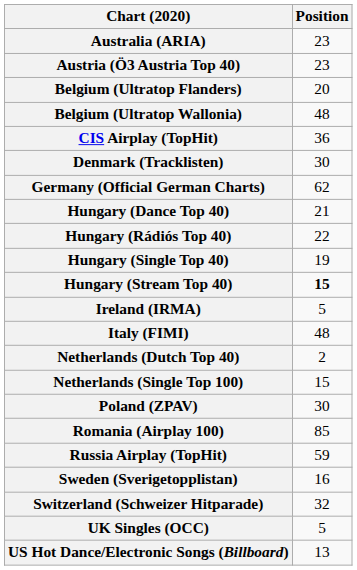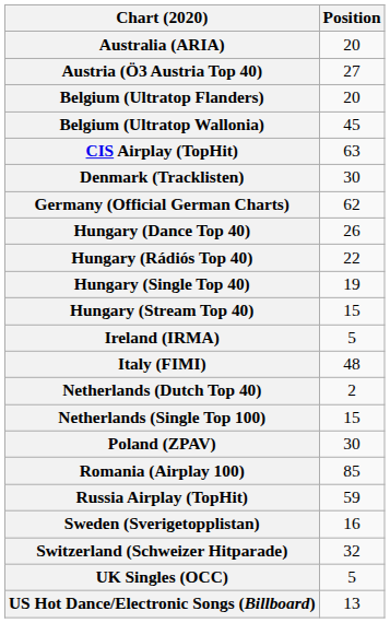 <table class="wikitable sortable plainrowheaders" style="text-align:center">
 <tr>
 <th scope="col">Chart (2020)</th>
 <th scope="col">Position</th>
 </tr>
 <tr>
 <th scope="row">Australia (ARIA)</th>
-<td>23</td>
+<td>20</td>
 </tr>
 <tr>
 <th scope="row">Austria (Ö3 Austria Top 40)</th>
-<td>23</td>
+<td>27</td>
 </tr>
 <tr>
 <th scope="row">Belgium (Ultratop Flanders)</th>
 <td>20</td>
 </tr>
 <tr>
 <th scope="row">Belgium (Ultratop Wallonia)</th>
-<td>48</td>
+<td>45</td>
 </tr>
 <tr>
 <th scope="row"><a href='#'>CIS</a> Airplay (TopHit)</th>
-<td>36</td>
+<td>63</td>
 </tr>
 <tr>
 <th scope="row">Denmark (Tracklisten)</th>
 <td>30</td>
 </tr>
 <tr>
 <th scope="row">Germany (Official German Charts)</th>
 <td>62</td>
 </tr>
 <tr>
 <th scope="row">Hungary (Dance Top 40)</th>
-<td>21</td>
+<td>26</td>
 </tr>
 <tr>
 <th scope="row">Hungary (Rádiós Top 40)</th>
 <td>22</td>
 </tr>
 <tr>
 <th scope="row">Hungary (Single Top 40)</th>
 <td>19</td>
 </tr>
 <tr>
 <th scope="row">Hungary (Stream Top 40)</th>
-<td><strong>15</strong></td>
+<td>15</td>
 </tr>
 <tr>
 <th scope="row">Ireland (IRMA)</th>
 <td>5</td>
 </tr>
 <tr>
 <th scope="row">Italy (FIMI)</th>
 <td>48</td>
 </tr>
 <tr>
 <th scope="row">Netherlands (Dutch Top 40)</th>
 <td>2</td>
 </tr>
 <tr>
 <th scope="row">Netherlands (Single Top 100)</th>
 <td>15</td>
 </tr>
 <tr>
 <th scope="row">Poland (ZPAV)</th>
 <td>30</td>
 </tr>
 <tr>
 <th scope="row">Romania (Airplay 100)</th>
 <td>85</td>
 </tr>
 <tr>
 <th scope="row">Russia Airplay (TopHit)</th>
 <td>59</td>
 </tr>
 <tr>
 <th scope="row">Sweden (Sverigetopplistan)</th>
 <td>16</td>
 </tr>
 <tr>
 <th scope="row">Switzerland (Schweizer Hitparade)</th>
 <td>32</td>
 </tr>
 <tr>
 <th scope="row">UK Singles (OCC)</th>
 <td>5</td>
 </tr>
 <tr>
 <th scope="row">US Hot Dance/Electronic Songs (<em>Billboard</em>)</th>
 <td>13</td>
 </tr>
 </table>
